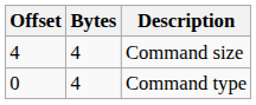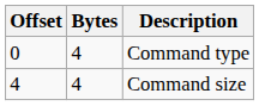 <table class="wikitable">
 <tr>
 <th>Offset</th>
 <th>Bytes</th>
 <th>Description</th>
 </tr>
 <tr>
+<td>0</td>
+<td>4</td>
+<td>Command type</td>
+</tr>
+<tr>
 <td>4</td>
 <td>4</td>
 <td>Command size</td>
 </tr>
-<tr>
-<td>0</td>
-<td>4</td>
-<td>Command type</td>
-</tr>
 </table>
